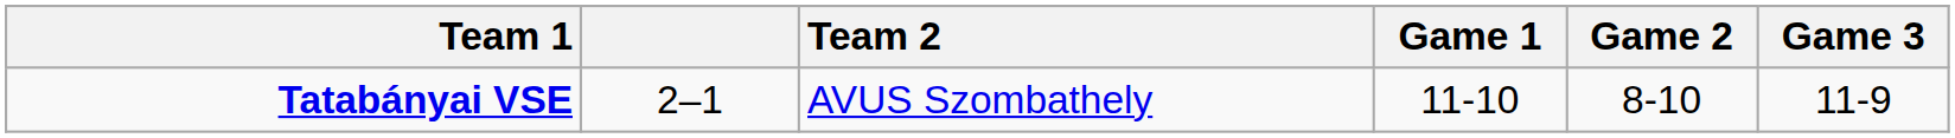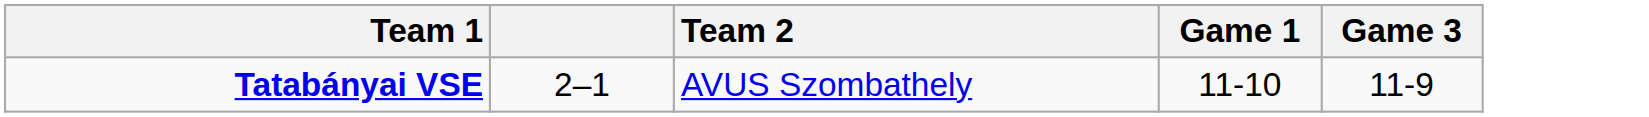 <table class=wikitable style="text-align:center">
 <tr>
 <th style="width:225px; text-align:right;">Team 1</th>
 <th style="width:80px;"></th>
 <th style="width:225px; text-align:left;">Team 2</th>
 <th style="width:70px;">Game 1</th>
-<th style="width:70px;">Game 2</th>
 <th style="width:70px;">Game 3</th>
 </tr>
 <tr>
 <td align=right><strong><a href='#'>Tatabányai VSE</a></strong> </td>
 <td>2–1</td>
 <td align=left> <a href='#'>AVUS Szombathely</a></td>
 <td>11-10</td>
-<td>8-10</td>
 <td>11-9</td>
 </tr>
 </table>
